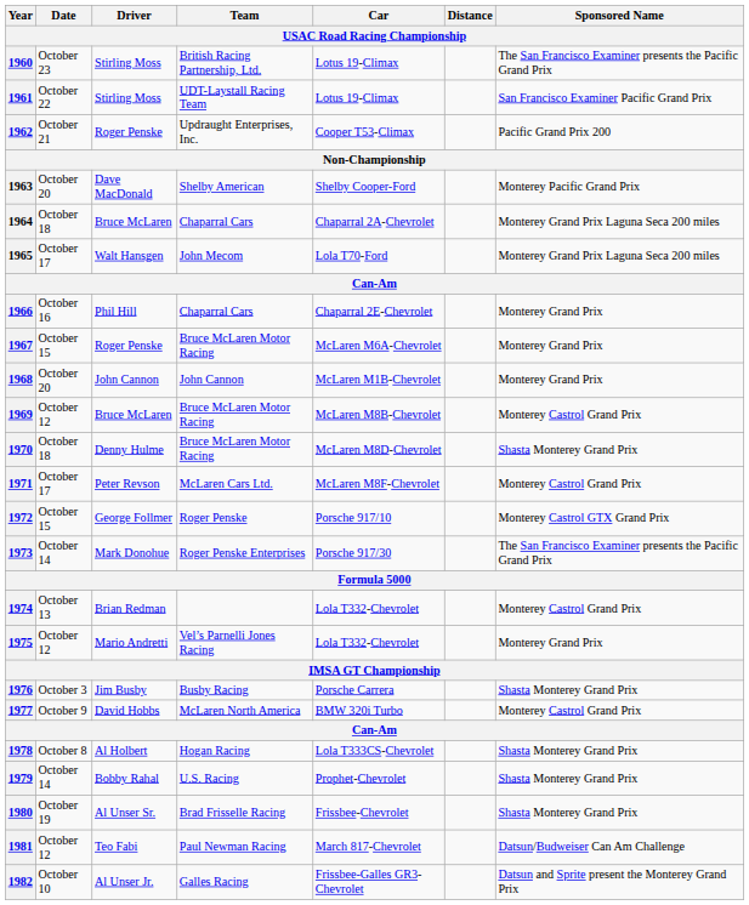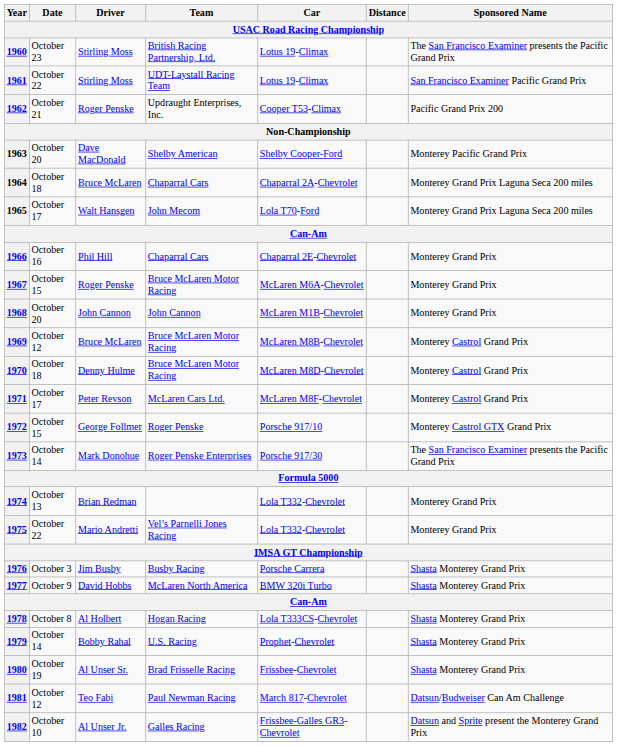 <table class="wikitable" style="font-size: 90%;">
 <tr>
 <th>Year</th>
 <th>Date</th>
 <th>Driver</th>
 <th>Team</th>
 <th>Car</th>
 <th>Distance</th>
 <th>Sponsored Name</th>
 </tr>
 <tr>
 <th colspan="7"><a href='#'>USAC Road Racing Championship</a></th>
 </tr>
 <tr>
 <th><a href='#'>1960</a></th>
 <td>October 23</td>
 <td> <a href='#'>Stirling Moss</a></td>
 <td><a href='#'>British Racing Partnership, Ltd.</a></td>
 <td><a href='#'>Lotus 19</a>-<a href='#'>Climax</a></td>
 <td></td>
 <td>The <a href='#'>San Francisco Examiner</a> presents the Pacific Grand Prix</td>
 </tr>
 <tr>
 <th><a href='#'>1961</a></th>
 <td>October 22</td>
 <td> <a href='#'>Stirling Moss</a></td>
 <td><a href='#'>UDT-Laystall Racing Team</a></td>
 <td><a href='#'>Lotus 19</a>-<a href='#'>Climax</a></td>
 <td></td>
 <td><a href='#'>San Francisco Examiner</a> Pacific Grand Prix</td>
 </tr>
 <tr>
 <th><a href='#'>1962</a></th>
 <td>October 21</td>
 <td> <a href='#'>Roger Penske</a></td>
 <td>Updraught Enterprises, Inc.</td>
 <td><a href='#'>Cooper T53</a>-<a href='#'>Climax</a></td>
 <td></td>
 <td>Pacific Grand Prix 200</td>
 </tr>
 <tr>
 <th colspan="7">Non-Championship</th>
 </tr>
 <tr>
 <th>1963</th>
 <td>October 20</td>
 <td> <a href='#'>Dave MacDonald</a></td>
 <td><a href='#'>Shelby American</a></td>
 <td><a href='#'>Shelby Cooper-Ford</a></td>
 <td></td>
 <td>Monterey Pacific Grand Prix</td>
 </tr>
 <tr>
 <th>1964</th>
 <td>October 18</td>
 <td> <a href='#'>Bruce McLaren</a></td>
 <td><a href='#'>Chaparral Cars</a></td>
 <td><a href='#'>Chaparral 2A</a>-<a href='#'>Chevrolet</a></td>
 <td></td>
 <td>Monterey Grand Prix Laguna Seca 200 miles</td>
 </tr>
 <tr>
 <th>1965</th>
 <td>October 17</td>
 <td> <a href='#'>Walt Hansgen</a></td>
 <td><a href='#'>John Mecom</a></td>
 <td><a href='#'>Lola T70</a>-<a href='#'>Ford</a></td>
 <td></td>
 <td>Monterey Grand Prix Laguna Seca 200 miles</td>
 </tr>
 <tr>
 <th colspan="7"><a href='#'>Can-Am</a></th>
 </tr>
 <tr>
 <th><a href='#'>1966</a></th>
 <td>October 16</td>
 <td> <a href='#'>Phil Hill</a></td>
 <td><a href='#'>Chaparral Cars</a></td>
 <td><a href='#'>Chaparral 2E</a>-<a href='#'>Chevrolet</a></td>
 <td></td>
 <td>Monterey Grand Prix</td>
 </tr>
 <tr>
 <th><a href='#'>1967</a></th>
 <td>October 15</td>
 <td> <a href='#'>Roger Penske</a></td>
 <td><a href='#'>Bruce McLaren Motor Racing</a></td>
 <td><a href='#'>McLaren M6A</a>-<a href='#'>Chevrolet</a></td>
 <td></td>
 <td>Monterey Grand Prix</td>
 </tr>
 <tr>
 <th><a href='#'>1968</a></th>
 <td>October 20</td>
 <td> <a href='#'>John Cannon</a></td>
 <td><a href='#'>John Cannon</a></td>
 <td><a href='#'>McLaren M1B</a>-<a href='#'>Chevrolet</a></td>
 <td></td>
 <td>Monterey Grand Prix</td>
 </tr>
 <tr>
 <th><a href='#'>1969</a></th>
 <td>October 12</td>
 <td> <a href='#'>Bruce McLaren</a></td>
 <td><a href='#'>Bruce McLaren Motor Racing</a></td>
 <td><a href='#'>McLaren M8B</a>-<a href='#'>Chevrolet</a></td>
 <td></td>
 <td>Monterey <a href='#'>Castrol</a> Grand Prix</td>
 </tr>
 <tr>
 <th><a href='#'>1970</a></th>
 <td>October 18</td>
 <td> <a href='#'>Denny Hulme</a></td>
 <td><a href='#'>Bruce McLaren Motor Racing</a></td>
 <td><a href='#'>McLaren M8D</a>-<a href='#'>Chevrolet</a></td>
 <td></td>
-<td><a href='#'>Shasta</a> Monterey Grand Prix</td>
+<td>Monterey <a href='#'>Castrol</a> Grand Prix</td>
 </tr>
 <tr>
 <th><a href='#'>1971</a></th>
 <td>October 17</td>
 <td> <a href='#'>Peter Revson</a></td>
 <td><a href='#'>McLaren Cars Ltd.</a></td>
 <td><a href='#'>McLaren M8F</a>-<a href='#'>Chevrolet</a></td>
 <td></td>
 <td>Monterey <a href='#'>Castrol</a> Grand Prix</td>
 </tr>
 <tr>
 <th><a href='#'>1972</a></th>
 <td>October 15</td>
 <td> <a href='#'>George Follmer</a></td>
 <td><a href='#'>Roger Penske</a></td>
 <td><a href='#'>Porsche 917/10</a></td>
 <td></td>
 <td>Monterey <a href='#'>Castrol GTX</a> Grand Prix</td>
 </tr>
 <tr>
 <th><a href='#'>1973</a></th>
 <td>October 14</td>
 <td> <a href='#'>Mark Donohue</a></td>
 <td><a href='#'>Roger Penske Enterprises</a></td>
 <td><a href='#'>Porsche 917/30</a></td>
 <td></td>
 <td>The <a href='#'>San Francisco Examiner</a> presents the Pacific Grand Prix</td>
 </tr>
 <tr>
 <th colspan="7"><a href='#'>Formula 5000</a></th>
 </tr>
 <tr>
 <th><a href='#'>1974</a></th>
 <td>October 13</td>
 <td> <a href='#'>Brian Redman</a></td>
 <td></td>
 <td><a href='#'>Lola T332</a>-<a href='#'>Chevrolet</a></td>
 <td></td>
-<td>Monterey <a href='#'>Castrol</a> Grand Prix</td>
+<td>Monterey Grand Prix</td>
 </tr>
 <tr>
 <th><a href='#'>1975</a></th>
-<td>October 12</td>
+<td>October 22</td>
 <td> <a href='#'>Mario Andretti</a></td>
 <td><a href='#'>Vel’s Parnelli Jones Racing</a></td>
 <td><a href='#'>Lola T332</a>-<a href='#'>Chevrolet</a></td>
 <td></td>
 <td>Monterey Grand Prix</td>
 </tr>
 <tr>
 <th colspan="7"><a href='#'>IMSA GT Championship</a></th>
 </tr>
 <tr>
 <th><a href='#'>1976</a></th>
 <td>October 3</td>
 <td> <a href='#'>Jim Busby</a></td>
 <td><a href='#'>Busby Racing</a></td>
 <td><a href='#'>Porsche Carrera</a></td>
 <td></td>
 <td><a href='#'>Shasta</a> Monterey Grand Prix</td>
 </tr>
 <tr>
 <th><a href='#'>1977</a></th>
 <td>October 9</td>
 <td> <a href='#'>David Hobbs</a></td>
 <td><a href='#'>McLaren North America</a></td>
 <td><a href='#'>BMW 320i Turbo</a></td>
 <td></td>
-<td>Monterey <a href='#'>Castrol</a> Grand Prix</td>
+<td><a href='#'>Shasta</a> Monterey Grand Prix</td>
 </tr>
 <tr>
 <th colspan="7"><a href='#'>Can-Am</a></th>
 </tr>
 <tr>
 <th><a href='#'>1978</a></th>
 <td>October 8</td>
 <td> <a href='#'>Al Holbert</a></td>
 <td><a href='#'>Hogan Racing</a></td>
 <td><a href='#'>Lola T333CS</a>-<a href='#'>Chevrolet</a></td>
 <td></td>
 <td><a href='#'>Shasta</a> Monterey Grand Prix</td>
 </tr>
 <tr>
 <th><a href='#'>1979</a></th>
 <td>October 14</td>
 <td> <a href='#'>Bobby Rahal</a></td>
 <td><a href='#'>U.S. Racing</a></td>
 <td><a href='#'>Prophet</a>-<a href='#'>Chevrolet</a></td>
 <td></td>
 <td><a href='#'>Shasta</a> Monterey Grand Prix</td>
 </tr>
 <tr>
 <th><a href='#'>1980</a></th>
 <td>October 19</td>
 <td> <a href='#'>Al Unser Sr.</a></td>
 <td><a href='#'>Brad Frisselle Racing</a></td>
 <td><a href='#'>Frissbee</a>-<a href='#'>Chevrolet</a></td>
 <td></td>
 <td><a href='#'>Shasta</a> Monterey Grand Prix</td>
 </tr>
 <tr>
 <th><a href='#'>1981</a></th>
 <td>October 12</td>
 <td> <a href='#'>Teo Fabi</a></td>
 <td><a href='#'>Paul Newman Racing</a></td>
 <td><a href='#'>March 817</a>-<a href='#'>Chevrolet</a></td>
 <td></td>
 <td><a href='#'>Datsun</a>/<a href='#'>Budweiser</a> Can Am Challenge</td>
 </tr>
 <tr>
 <th><a href='#'>1982</a></th>
 <td>October 10</td>
 <td> <a href='#'>Al Unser Jr.</a></td>
 <td><a href='#'>Galles Racing</a></td>
 <td><a href='#'>Frissbee-Galles GR3</a>-<a href='#'>Chevrolet</a></td>
 <td></td>
 <td><a href='#'>Datsun</a> and <a href='#'>Sprite</a> present the Monterey Grand Prix</td>
 </tr>
 </table>
